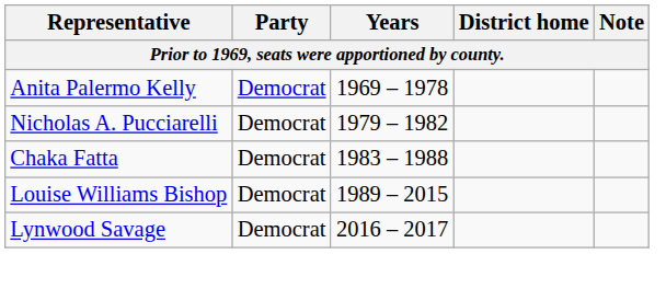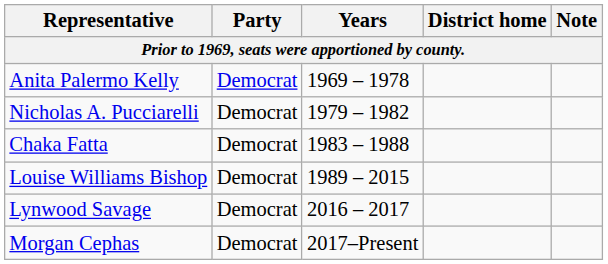 <table class=wikitable>
 <tr valign=bottom>
 <th>Representative</th>
 <th>Party</th>
 <th>Years</th>
 <th>District home</th>
 <th>Note</th>
 </tr>
 <tr>
 <th colspan=5 style="font-size: 80%;"><em>Prior to 1969, seats were apportioned by county.</em></th>
 </tr>
 <tr>
 <td><a href='#'>Anita Palermo Kelly</a></td>
 <td><a href='#'>Democrat</a></td>
 <td>1969 – 1978</td>
 <td></td>
 <td></td>
 </tr>
 <tr>
 <td><a href='#'>Nicholas A. Pucciarelli</a></td>
 <td>Democrat</td>
 <td>1979 – 1982</td>
 <td></td>
 <td></td>
 </tr>
 <tr>
 <td><a href='#'>Chaka Fatta</a></td>
 <td>Democrat</td>
 <td>1983 – 1988</td>
 <td></td>
 <td></td>
 </tr>
 <tr>
 <td><a href='#'>Louise Williams Bishop</a></td>
 <td>Democrat</td>
 <td>1989 – 2015</td>
 <td></td>
 <td></td>
 </tr>
 <tr>
 <td><a href='#'>Lynwood Savage</a></td>
 <td>Democrat</td>
 <td>2016 – 2017</td>
 <td></td>
 <td></td>
 </tr>
+<tr>
+<td><a href='#'>Morgan Cephas</a></td>
+<td>Democrat</td>
+<td>2017–Present</td>
+<td></td>
+<td></td>
+</tr>
 </table>
